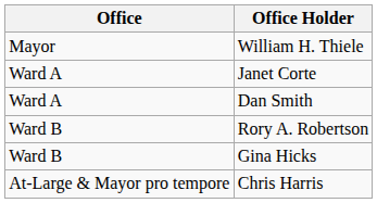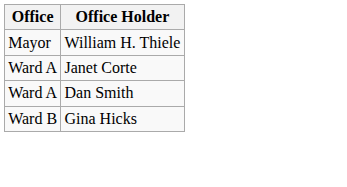 <table class="wikitable sortable">
 <tr>
 <th>Office</th>
 <th>Office Holder</th>
 </tr>
 <tr>
 <td>Mayor</td>
 <td>William H. Thiele</td>
 </tr>
 <tr>
 <td>Ward A</td>
 <td>Janet Corte</td>
 </tr>
 <tr>
 <td>Ward A</td>
 <td>Dan Smith</td>
 </tr>
 <tr>
 <td>Ward B</td>
-<td>Rory A. Robertson</td>
-</tr>
-<tr>
-<td>Ward B</td>
 <td>Gina Hicks</td>
 </tr>
-<tr>
-<td>At-Large & Mayor pro tempore</td>
-<td>Chris Harris</td>
-</tr>
 </table>
